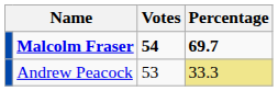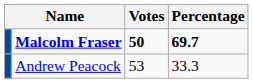 <table class="wikitable">
 <tr>
 <th colspan="2">Name</th>
 <th>Votes</th>
 <th>Percentage</th>
 </tr>
 <tr>
 <td style="background:#0047AB"></td>
 <td><strong><a href='#'>Malcolm Fraser</a></strong></td>
-<td><strong>54</strong></td>
+<td><strong>50</strong></td>
 <td><strong>69.7</strong></td>
 </tr>
 <tr>
 <td style="background:#0047AB"></td>
 <td><a href='#'>Andrew Peacock</a></td>
 <td>53</td>
-<td style="background: khaki;">33.3</td>
+<td>33.3</td>
 </tr>
 </table>
